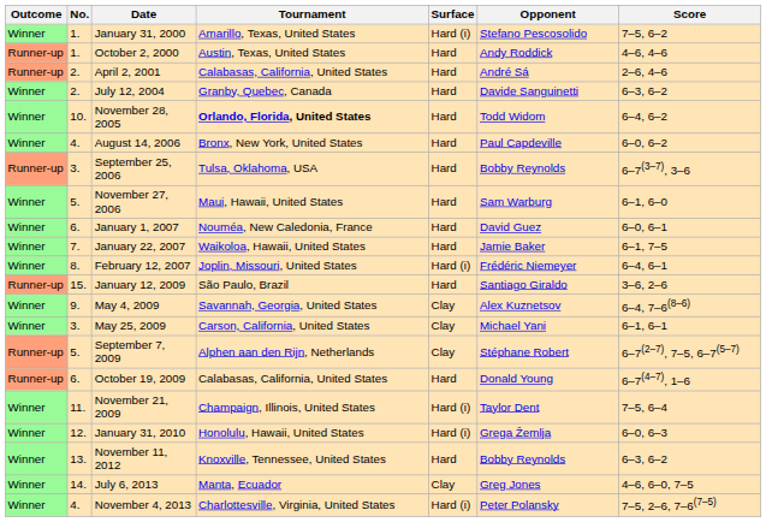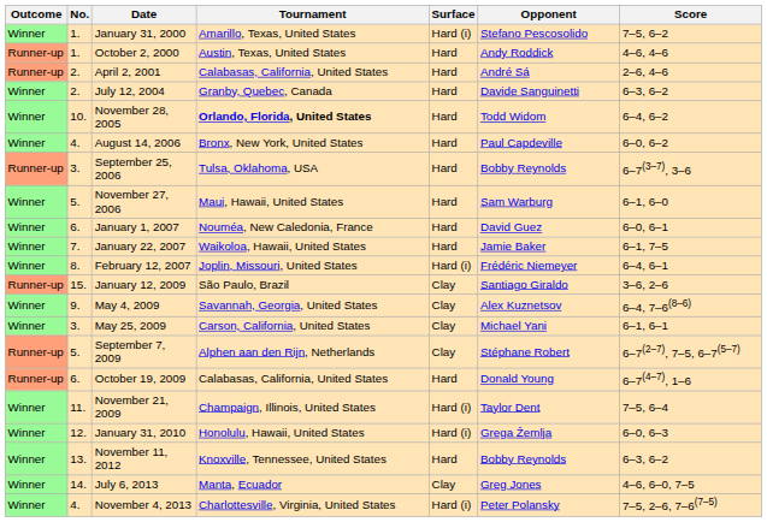 <table class=wikitable style=font-size:97%>
 <tr>
 <th width=75>Outcome</th>
 <th width=25>No.</th>
 <th width=130>Date</th>
 <th width=300>Tournament</th>
 <th>Surface</th>
 <th width=180>Opponent</th>
 <th width=180>Score</th>
 </tr>
 <tr bgcolor=moccasin>
 <td bgcolor=98FB98>Winner</td>
 <td>1.</td>
 <td>January 31, 2000</td>
 <td><a href='#'>Amarillo</a>, Texas, United States</td>
 <td>Hard (i)</td>
 <td> <a href='#'>Stefano Pescosolido</a></td>
 <td>7–5, 6–2</td>
 </tr>
 <tr bgcolor=moccasin>
 <td bgcolor=FFA07A>Runner-up</td>
 <td>1.</td>
 <td>October 2, 2000</td>
 <td><a href='#'>Austin</a>, Texas, United States</td>
 <td>Hard</td>
 <td> <a href='#'>Andy Roddick</a></td>
 <td>4–6, 4–6</td>
 </tr>
 <tr bgcolor=moccasin>
 <td bgcolor=FFA07A>Runner-up</td>
 <td>2.</td>
 <td>April 2, 2001</td>
 <td><a href='#'>Calabasas, California</a>, United States</td>
 <td>Hard</td>
 <td> <a href='#'>André Sá</a></td>
 <td>2–6, 4–6</td>
 </tr>
 <tr bgcolor=moccasin>
 <td bgcolor=98FB98>Winner</td>
 <td>2.</td>
 <td>July 12, 2004</td>
 <td><a href='#'>Granby, Quebec</a>, Canada</td>
 <td>Hard</td>
 <td> <a href='#'>Davide Sanguinetti</a></td>
 <td>6–3, 6–2</td>
 </tr>
 <tr bgcolor=moccasin>
 <td bgcolor=98FB98>Winner</td>
 <td>10.</td>
 <td>November 28, 2005</td>
 <td><strong><a href='#'>Orlando, Florida</a>, United States</strong></td>
 <td>Hard</td>
 <td> <a href='#'>Todd Widom</a></td>
 <td>6–4, 6–2</td>
 </tr>
 <tr bgcolor=moccasin>
 <td bgcolor=98FB98>Winner</td>
 <td>4.</td>
 <td>August 14, 2006</td>
 <td><a href='#'>Bronx</a>, New York, United States</td>
 <td>Hard</td>
 <td> <a href='#'>Paul Capdeville</a></td>
 <td>6–0, 6–2</td>
 </tr>
 <tr bgcolor=moccasin>
 <td bgcolor=FFA07A>Runner-up</td>
 <td>3.</td>
 <td>September 25, 2006</td>
 <td><a href='#'>Tulsa, Oklahoma</a>, USA</td>
 <td>Hard</td>
 <td> <a href='#'>Bobby Reynolds</a></td>
 <td>6–7<sup>(3–7)</sup>, 3–6</td>
 </tr>
 <tr bgcolor=moccasin>
 <td bgcolor=98FB98>Winner</td>
 <td>5.</td>
 <td>November 27, 2006</td>
 <td><a href='#'>Maui</a>, Hawaii, United States</td>
 <td>Hard</td>
 <td> <a href='#'>Sam Warburg</a></td>
 <td>6–1, 6–0</td>
 </tr>
 <tr bgcolor=moccasin>
 <td bgcolor=98FB98>Winner</td>
 <td>6.</td>
 <td>January 1, 2007</td>
 <td><a href='#'>Nouméa</a>, New Caledonia, France</td>
 <td>Hard</td>
 <td> <a href='#'>David Guez</a></td>
 <td>6–0, 6–1</td>
 </tr>
 <tr bgcolor=moccasin>
 <td bgcolor=98FB98>Winner</td>
 <td>7.</td>
 <td>January 22, 2007</td>
 <td><a href='#'>Waikoloa</a>, Hawaii, United States</td>
 <td>Hard</td>
 <td> <a href='#'>Jamie Baker</a></td>
 <td>6–1, 7–5</td>
 </tr>
 <tr bgcolor=moccasin>
 <td bgcolor=98FB98>Winner</td>
 <td>8.</td>
 <td>February 12, 2007</td>
 <td><a href='#'>Joplin, Missouri</a>, United States</td>
 <td>Hard (i)</td>
 <td> <a href='#'>Frédéric Niemeyer</a></td>
 <td>6–4, 6–1</td>
 </tr>
 <tr bgcolor=moccasin>
 <td bgcolor=FFA07A>Runner-up</td>
 <td>15.</td>
 <td>January 12, 2009</td>
 <td>São Paulo, Brazil</td>
-<td>Hard</td>
+<td>Clay</td>
 <td> <a href='#'>Santiago Giraldo</a></td>
 <td>3–6, 2–6</td>
 </tr>
 <tr bgcolor=moccasin>
 <td bgcolor=98FB98>Winner</td>
 <td>9.</td>
 <td>May 4, 2009</td>
 <td><a href='#'>Savannah, Georgia</a>, United States</td>
 <td>Clay</td>
 <td> <a href='#'>Alex Kuznetsov</a></td>
 <td>6–4, 7–6<sup>(8–6)</sup></td>
 </tr>
 <tr bgcolor=moccasin>
 <td bgcolor=98FB98>Winner</td>
 <td>3.</td>
 <td>May 25, 2009</td>
 <td><a href='#'>Carson, California</a>, United States</td>
 <td>Clay</td>
 <td> <a href='#'>Michael Yani</a></td>
 <td>6–1, 6–1</td>
 </tr>
 <tr bgcolor=moccasin>
 <td bgcolor=FFA07A>Runner-up</td>
 <td>5.</td>
 <td>September 7, 2009</td>
 <td><a href='#'>Alphen aan den Rijn</a>, Netherlands</td>
 <td>Clay</td>
 <td> <a href='#'>Stéphane Robert</a></td>
 <td>6–7<sup>(2–7)</sup>, 7–5, 6–7<sup>(5–7)</sup></td>
 </tr>
 <tr bgcolor=moccasin>
 <td bgcolor=FFA07A>Runner-up</td>
 <td>6.</td>
 <td>October 19, 2009</td>
 <td>Calabasas, California, United States</td>
 <td>Hard</td>
 <td> <a href='#'>Donald Young</a></td>
 <td>6–7<sup>(4–7)</sup>, 1–6</td>
 </tr>
 <tr bgcolor=moccasin>
 <td bgcolor=98FB98>Winner</td>
 <td>11.</td>
 <td>November 21, 2009</td>
 <td><a href='#'>Champaign</a>, Illinois, United States</td>
 <td>Hard (i)</td>
 <td> <a href='#'>Taylor Dent</a></td>
 <td>7–5, 6–4</td>
 </tr>
 <tr bgcolor=moccasin>
 <td bgcolor=98FB98>Winner</td>
 <td>12.</td>
 <td>January 31, 2010</td>
 <td><a href='#'>Honolulu</a>, Hawaii, United States</td>
 <td>Hard (i)</td>
 <td> <a href='#'>Grega Žemlja</a></td>
 <td>6–0, 6–3</td>
 </tr>
 <tr bgcolor=moccasin>
 <td bgcolor=98FB98>Winner</td>
 <td>13.</td>
 <td>November 11, 2012</td>
 <td><a href='#'>Knoxville</a>, Tennessee, United States</td>
 <td>Hard</td>
 <td> <a href='#'>Bobby Reynolds</a></td>
 <td>6–3, 6–2</td>
 </tr>
 <tr bgcolor=moccasin>
 <td bgcolor=98FB98>Winner</td>
 <td>14.</td>
 <td>July 6, 2013</td>
 <td><a href='#'>Manta</a>, <a href='#'>Ecuador</a></td>
 <td>Clay</td>
 <td> <a href='#'>Greg Jones</a></td>
 <td>4–6, 6–0, 7–5</td>
 </tr>
 <tr bgcolor=moccasin>
 <td bgcolor=98FB98>Winner</td>
 <td>4.</td>
 <td>November 4, 2013</td>
 <td><a href='#'>Charlottesville</a>, Virginia, United States</td>
 <td>Hard (i)</td>
 <td> <a href='#'>Peter Polansky</a></td>
 <td>7–5, 2–6, 7–6<sup>(7–5)</sup></td>
 </tr>
 </table>
